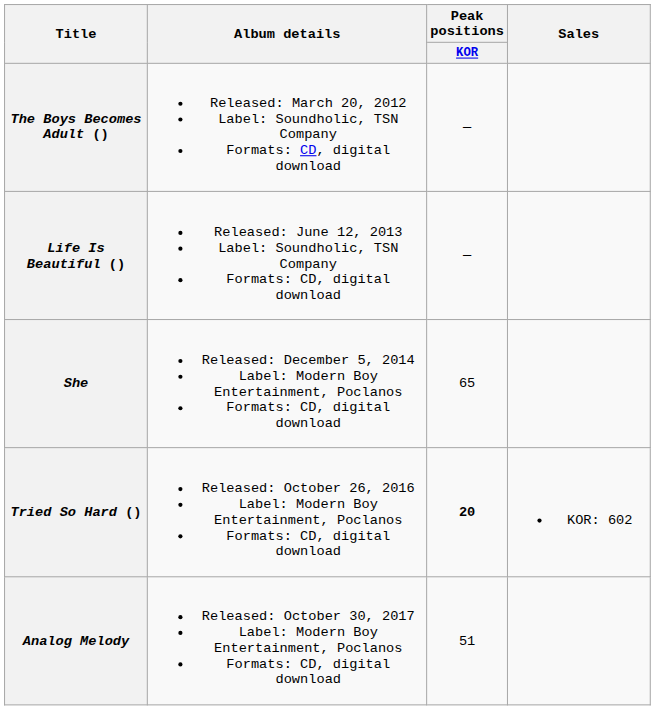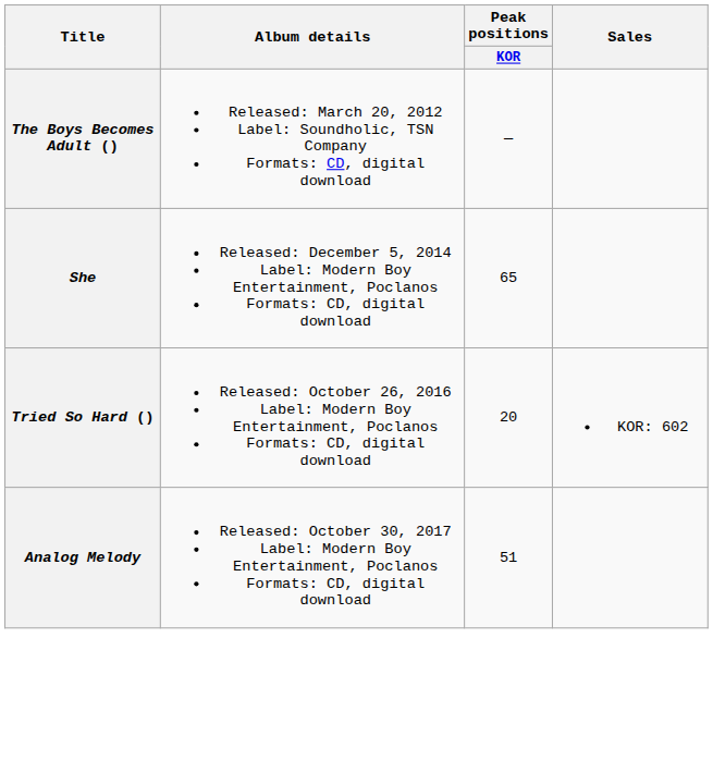 <table class="wikitable plainrowheaders" style="text-align:center;">
 <tr>
 <th scope="col" rowspan="2" style="width:10em;">Title</th>
 <th scope="col" rowspan="2" style="width:20em;">Album details</th>
 <th scope="col">Peak<br>positions</th>
 <th scope="col" rowspan="2" style="width:10em;">Sales</th>
 </tr>
 <tr>
 <th scope="col" style="width:2.2em;font-size:90%;"><a href='#'>KOR</a><br></th>
 </tr>
 <tr>
 <th scope="row"><em>The Boys Becomes Adult</em> ()</th>
 <td><br><ul><li>Released: March 20, 2012</li><li>Label: Soundholic, TSN Company</li><li>Formats: <a href='#'>CD</a>, digital download</li></ul></td>
 <td>—</td>
 <td></td>
 </tr>
 <tr>
-<th scope="row"><em>Life Is Beautiful</em> ()</th>
-<td><br><ul><li>Released: June 12, 2013</li><li>Label: Soundholic, TSN Company</li><li>Formats: CD, digital download</li></ul></td>
-<td>—</td>
-<td></td>
-</tr>
-<tr>
 <th scope="row"><em>She</em></th>
 <td><br><ul><li>Released: December 5, 2014</li><li>Label: Modern Boy Entertainment, Poclanos</li><li>Formats: CD, digital download</li></ul></td>
 <td>65</td>
 <td></td>
 </tr>
 <tr>
 <th scope="row"><em>Tried So Hard</em> ()</th>
 <td><br><ul><li>Released: October 26, 2016</li><li>Label: Modern Boy Entertainment, Poclanos</li><li>Formats: CD, digital download</li></ul></td>
-<td><strong>20</strong></td>
+<td>20</td>
 <td><br><ul><li>KOR: 602</li></ul></td>
 </tr>
 <tr>
 <th scope="row"><em>Analog Melody</em></th>
 <td><br><ul><li>Released: October 30, 2017</li><li>Label: Modern Boy Entertainment, Poclanos</li><li>Formats: CD, digital download</li></ul></td>
 <td>51</td>
 <td></td>
 </tr>
 </table>
